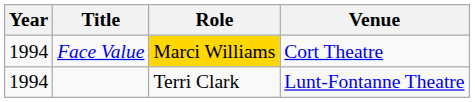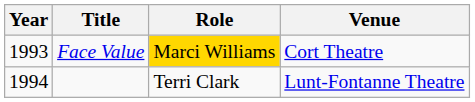 <table class="wikitable sortable">
 <tr>
 <th>Year</th>
 <th>Title</th>
 <th>Role</th>
 <th>Venue</th>
 </tr>
 <tr>
-<td>1994</td>
+<td>1993</td>
 <td><em><a href='#'>Face Value</a></em></td>
 <td style="background: gold;">Marci Williams</td>
 <td><a href='#'>Cort Theatre</a></td>
 </tr>
 <tr>
 <td>1994</td>
 <td><em></em></td>
 <td>Terri Clark</td>
 <td><a href='#'>Lunt-Fontanne Theatre</a></td>
 </tr>
 </table>
